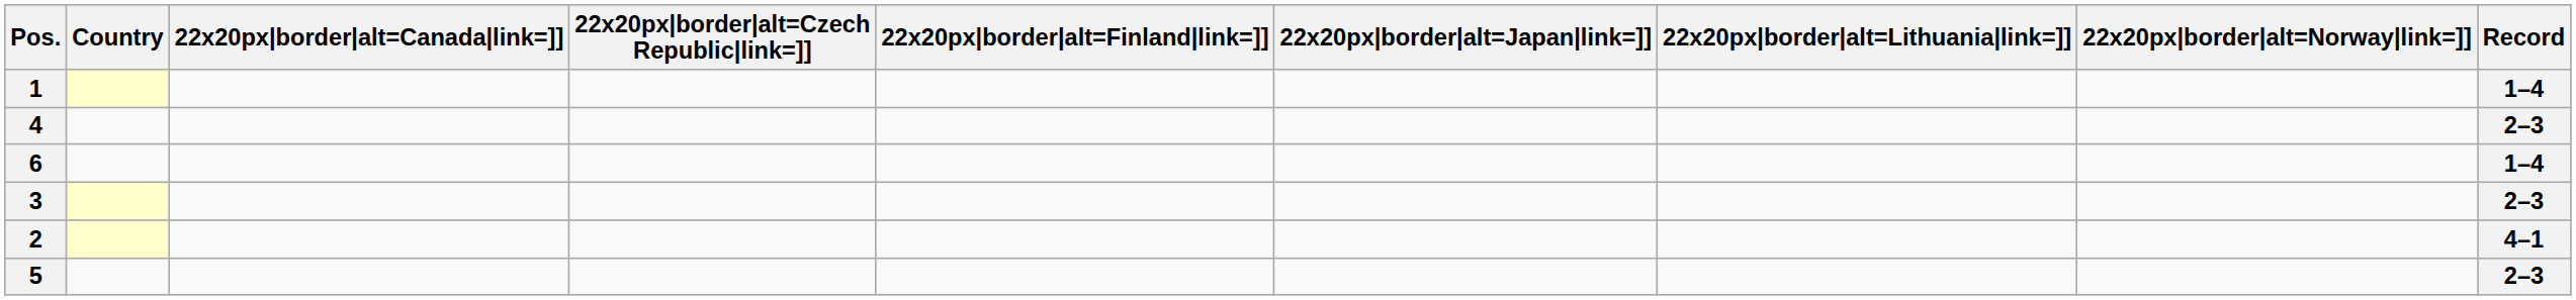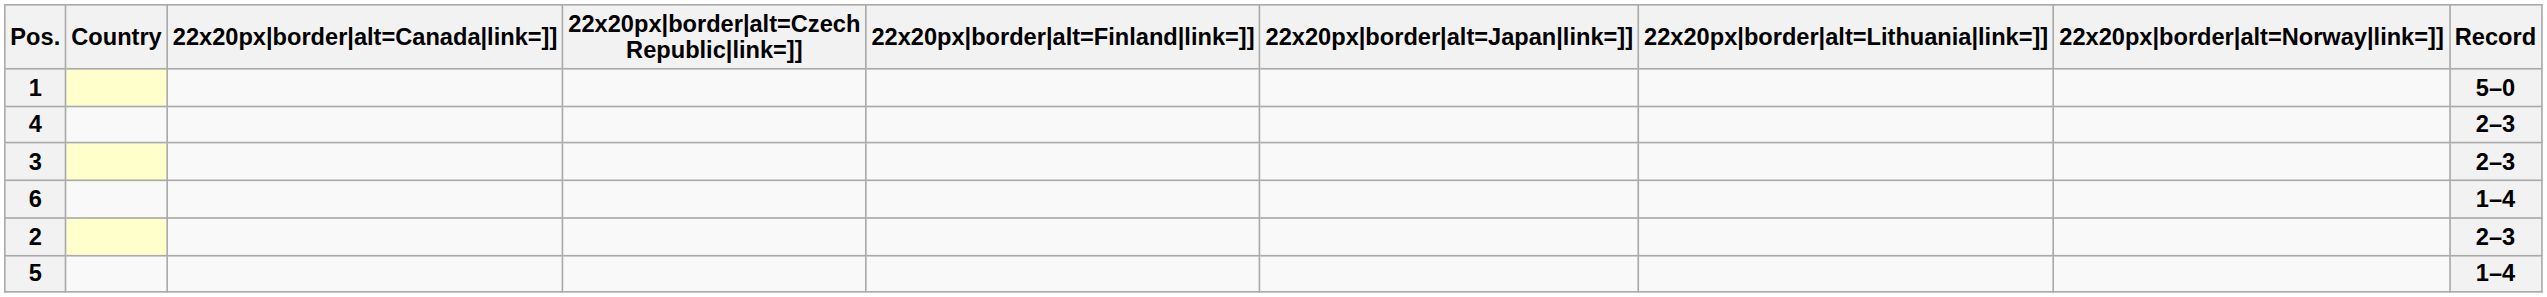 <table class="wikitable sortable nowrap" style="text-align:center; font-size:0.9em;">
 <tr>
 <th>Pos.</th>
 <th>Country</th>
 <th [[Image:>22x20px|border|alt=Canada|link=]]</th>
 <th [[Image:>22x20px|border|alt=Czech Republic|link=]]</th>
 <th [[Image:>22x20px|border|alt=Finland|link=]]</th>
 <th [[Image:>22x20px|border|alt=Japan|link=]]</th>
 <th [[Image:>22x20px|border|alt=Lithuania|link=]]</th>
 <th [[Image:>22x20px|border|alt=Norway|link=]]</th>
 <th>Record</th>
 </tr>
 <tr>
 <th>1</th>
 <td style="text-align:left; background:#ffffcc;"></td>
 <td></td>
 <td></td>
 <td></td>
 <td></td>
 <td></td>
 <td></td>
-<th>1–4</th>
+<th>5–0</th>
 </tr>
 <tr>
 <th>4</th>
 <td style="text-align:left;"></td>
+<td></td>
+<td></td>
+<td></td>
+<td></td>
+<td></td>
+<td></td>
+<th>2–3</th>
+</tr>
+<tr>
+<th>3</th>
+<td style="text-align:left; background:#ffffcc;"></td>
 <td></td>
 <td></td>
 <td></td>
 <td></td>
 <td></td>
 <td></td>
 <th>2–3</th>
 </tr>
 <tr>
 <th>6</th>
 <td style="text-align:left;"></td>
 <td></td>
 <td></td>
 <td></td>
 <td></td>
 <td></td>
 <td></td>
 <th>1–4</th>
 </tr>
 <tr>
-<th>3</th>
+<th>2</th>
 <td style="text-align:left; background:#ffffcc;"></td>
 <td></td>
 <td></td>
 <td></td>
 <td></td>
 <td></td>
 <td></td>
 <th>2–3</th>
 </tr>
 <tr>
-<th>2</th>
-<td style="text-align:left; background:#ffffcc;"></td>
-<td></td>
-<td></td>
-<td></td>
-<td></td>
-<td></td>
-<td></td>
-<th>4–1</th>
-</tr>
-<tr>
 <th>5</th>
 <td style="text-align:left;"></td>
 <td></td>
 <td></td>
 <td></td>
 <td></td>
 <td></td>
 <td></td>
-<th>2–3</th>
+<th>1–4</th>
 </tr>
 </table>
